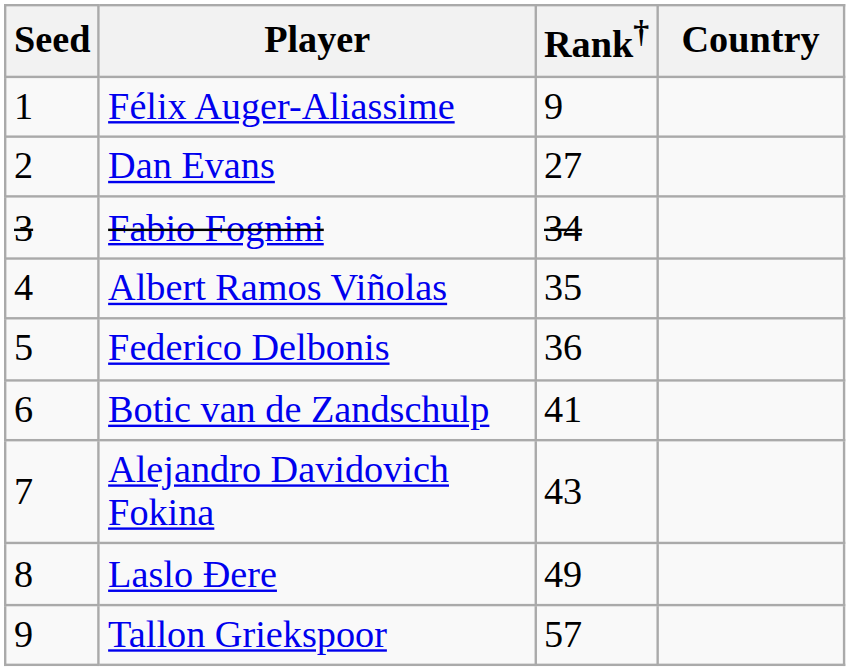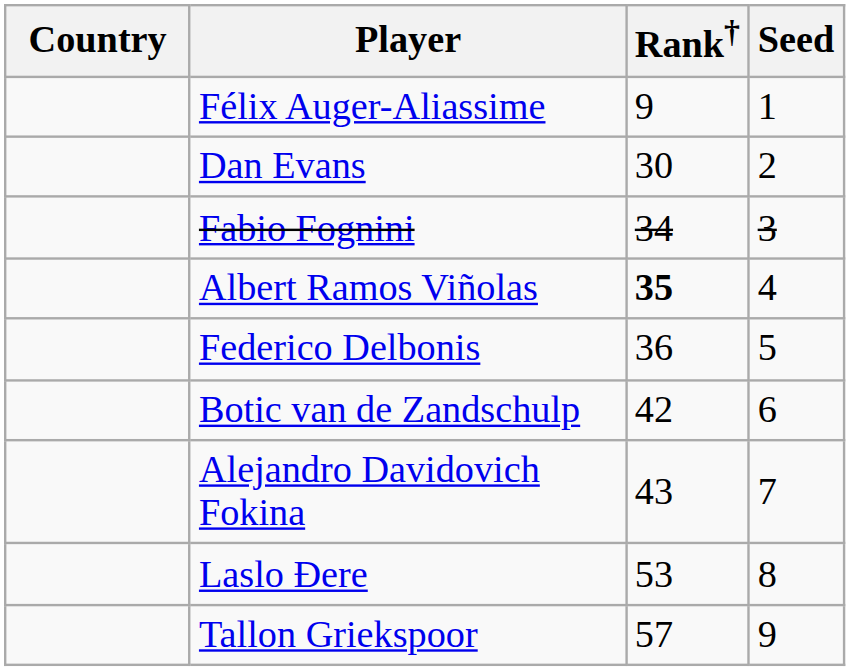 <table class="sortable wikitable nowrap">
 <tr>
-<th>Seed</th>
+<th width="70">Country</th>
 <th width="175">Player</th>
 <th>Rank<sup>†</sup></th>
-<th width="70">Country</th>
+<th>Seed</th>
 </tr>
 <tr>
-<td>1</td>
+<td></td>
 <td><a href='#'>Félix Auger-Aliassime</a></td>
 <td>9</td>
-<td></td>
+<td>1</td>
 </tr>
 <tr>
+<td></td>
+<td><a href='#'>Dan Evans</a></td>
+<td>30</td>
 <td>2</td>
-<td><a href='#'>Dan Evans</a></td>
-<td>27</td>
-<td></td>
 </tr>
 <tr>
-<td><s>3</s></td>
+<td><s></s></td>
 <td><s><a href='#'>Fabio Fognini</a></s></td>
 <td><s>34</s></td>
-<td><s></s></td>
+<td><s>3</s></td>
 </tr>
 <tr>
+<td></td>
+<td><a href='#'>Albert Ramos Viñolas</a></td>
+<td><strong>35</strong></td>
 <td>4</td>
-<td><a href='#'>Albert Ramos Viñolas</a></td>
-<td>35</td>
-<td></td>
 </tr>
 <tr>
-<td>5</td>
+<td></td>
 <td><a href='#'>Federico Delbonis</a></td>
 <td>36</td>
-<td></td>
+<td>5</td>
 </tr>
 <tr>
+<td></td>
+<td><a href='#'>Botic van de Zandschulp</a></td>
+<td>42</td>
 <td>6</td>
-<td><a href='#'>Botic van de Zandschulp</a></td>
-<td>41</td>
-<td></td>
 </tr>
 <tr>
-<td>7</td>
+<td></td>
 <td><a href='#'>Alejandro Davidovich Fokina</a></td>
 <td>43</td>
-<td></td>
+<td>7</td>
 </tr>
 <tr>
+<td></td>
+<td><a href='#'>Laslo Đere</a></td>
+<td>53</td>
 <td>8</td>
-<td><a href='#'>Laslo Đere</a></td>
-<td>49</td>
-<td></td>
 </tr>
 <tr>
-<td>9</td>
+<td></td>
 <td><a href='#'>Tallon Griekspoor</a></td>
 <td>57</td>
-<td></td>
+<td>9</td>
 </tr>
 </table>
